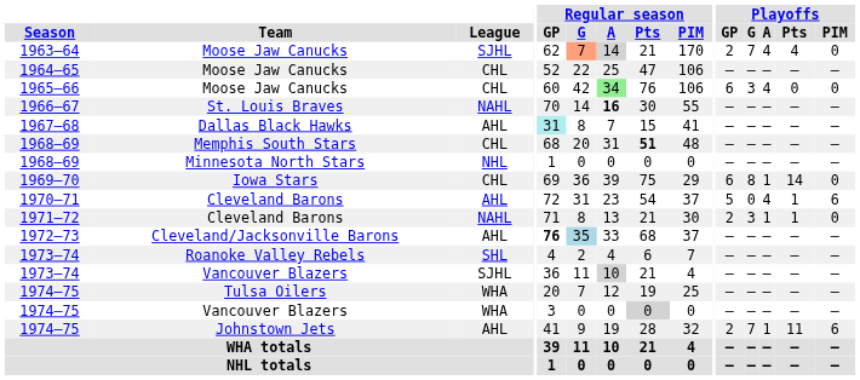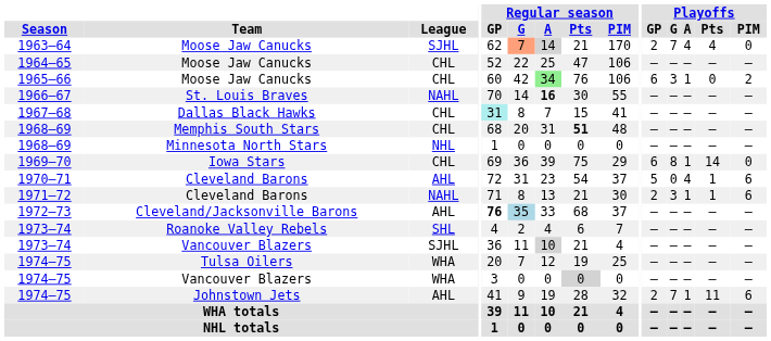 <table border="0" cellpadding="1" cellspacing="0" style="text-align:center; width:60em">
 <tr bgcolor="#e0e0e0">
 <th colspan="3" bgcolor="#ffffff"></th>
 <th rowspan="100" bgcolor="#ffffff"></th>
 <th colspan="5"><a href='#'>Regular season</a></th>
 <th rowspan="100" bgcolor="#ffffff"></th>
 <th colspan="5"><a href='#'>Playoffs</a></th>
 </tr>
 <tr bgcolor="#e0e0e0">
 <th><a href='#'>Season</a></th>
 <th>Team</th>
 <th>League</th>
 <th>GP</th>
 <th><a href='#'>G</a></th>
 <th><a href='#'>A</a></th>
 <th><a href='#'>Pts</a></th>
 <th><a href='#'>PIM</a></th>
 <th>GP</th>
 <th>G</th>
 <th>A</th>
 <th>Pts</th>
 <th>PIM</th>
 </tr>
 <tr>
 <td><a href='#'>1963–64</a></td>
 <td><a href='#'>Moose Jaw Canucks</a></td>
 <td><a href='#'>SJHL</a></td>
 <td>62</td>
 <td style="background: lightsalmon;">7</td>
 <td style="background: lightgrey;">14</td>
 <td>21</td>
 <td>170</td>
 <td>2</td>
 <td>7</td>
 <td>4</td>
 <td>4</td>
 <td>0</td>
 </tr>
 <tr bgcolor="#f0f0f0">
 <td><a href='#'>1964–65</a></td>
 <td>Moose Jaw Canucks</td>
 <td>CHL</td>
 <td>52</td>
 <td>22</td>
 <td>25</td>
 <td>47</td>
 <td>106</td>
 <td>—</td>
 <td>—</td>
 <td>—</td>
 <td>—</td>
 <td>—</td>
 </tr>
 <tr>
 <td><a href='#'>1965–66</a></td>
 <td>Moose Jaw Canucks</td>
 <td>CHL</td>
 <td>60</td>
 <td>42</td>
 <td style="background: lightgreen;">34</td>
 <td>76</td>
 <td>106</td>
 <td>6</td>
 <td>3</td>
-<td>4</td>
+<td>1</td>
 <td>0</td>
-<td>0</td>
+<td>2</td>
 </tr>
 <tr bgcolor="#f0f0f0">
 <td><a href='#'>1966–67</a></td>
 <td><a href='#'>St. Louis Braves</a></td>
 <td><a href='#'>NAHL</a></td>
 <td>70</td>
 <td>14</td>
 <td><strong>16</strong></td>
 <td>30</td>
 <td>55</td>
 <td>—</td>
 <td>—</td>
 <td>—</td>
 <td>—</td>
 <td>—</td>
 </tr>
 <tr>
 <td><a href='#'>1967–68</a></td>
 <td><a href='#'>Dallas Black Hawks</a></td>
-<td>AHL</td>
+<td>CHL</td>
 <td style="background: paleturquoise;">31</td>
 <td>8</td>
 <td>7</td>
 <td>15</td>
 <td>41</td>
 <td>—</td>
 <td>—</td>
 <td>—</td>
 <td>—</td>
 <td>—</td>
 </tr>
 <tr bgcolor="#f0f0f0">
 <td><a href='#'>1968–69</a></td>
 <td><a href='#'>Memphis South Stars</a></td>
 <td>CHL</td>
 <td>68</td>
 <td>20</td>
 <td>31</td>
 <td><strong>51</strong></td>
 <td>48</td>
 <td>—</td>
 <td>—</td>
 <td>—</td>
 <td>—</td>
 <td>—</td>
 </tr>
 <tr>
 <td><a href='#'>1968–69</a></td>
 <td><a href='#'>Minnesota North Stars</a></td>
 <td><a href='#'>NHL</a></td>
 <td>1</td>
 <td>0</td>
 <td>0</td>
 <td>0</td>
 <td>0</td>
 <td>—</td>
 <td>—</td>
 <td>—</td>
 <td>—</td>
 <td>—</td>
 </tr>
 <tr bgcolor="#f0f0f0">
 <td><a href='#'>1969–70</a></td>
 <td><a href='#'>Iowa Stars</a></td>
 <td>CHL</td>
 <td>69</td>
 <td>36</td>
 <td>39</td>
 <td>75</td>
 <td>29</td>
 <td>6</td>
 <td>8</td>
 <td>1</td>
 <td>14</td>
 <td>0</td>
 </tr>
 <tr>
 <td><a href='#'>1970–71</a></td>
 <td><a href='#'>Cleveland Barons</a></td>
 <td><a href='#'>AHL</a></td>
 <td>72</td>
 <td>31</td>
 <td>23</td>
 <td>54</td>
 <td>37</td>
 <td>5</td>
 <td>0</td>
 <td>4</td>
 <td>1</td>
 <td>6</td>
 </tr>
 <tr bgcolor="#f0f0f0">
 <td><a href='#'>1971–72</a></td>
 <td>Cleveland Barons</td>
 <td><a href='#'>NAHL</a></td>
 <td>71</td>
 <td>8</td>
 <td>13</td>
 <td>21</td>
 <td>30</td>
 <td>2</td>
 <td>3</td>
 <td>1</td>
 <td>1</td>
-<td>0</td>
+<td>6</td>
 </tr>
 <tr>
 <td><a href='#'>1972–73</a></td>
 <td><a href='#'>Cleveland/Jacksonville Barons</a></td>
 <td>AHL</td>
 <td><strong>76</strong></td>
 <td style="background: lightblue;">35</td>
 <td>33</td>
 <td>68</td>
 <td>37</td>
 <td>—</td>
 <td>—</td>
 <td>—</td>
 <td>—</td>
 <td>—</td>
 </tr>
 <tr bgcolor="#f0f0f0">
 <td><a href='#'>1973–74</a></td>
 <td><a href='#'>Roanoke Valley Rebels</a></td>
 <td><a href='#'>SHL</a></td>
 <td>4</td>
 <td>2</td>
 <td>4</td>
 <td>6</td>
 <td>7</td>
 <td>—</td>
 <td>—</td>
 <td>—</td>
 <td>—</td>
 <td>—</td>
 </tr>
 <tr>
 <td><a href='#'>1973–74</a></td>
 <td><a href='#'>Vancouver Blazers</a></td>
 <td>SJHL</td>
 <td>36</td>
 <td>11</td>
 <td style="background: lightgrey;">10</td>
 <td>21</td>
 <td>4</td>
 <td>—</td>
 <td>—</td>
 <td>—</td>
 <td>—</td>
 <td>—</td>
 </tr>
 <tr bgcolor="#f0f0f0">
 <td><a href='#'>1974–75</a></td>
 <td><a href='#'>Tulsa Oilers</a></td>
 <td>WHA</td>
 <td>20</td>
 <td>7</td>
 <td>12</td>
 <td>19</td>
 <td>25</td>
 <td>—</td>
 <td>—</td>
 <td>—</td>
 <td>—</td>
 <td>—</td>
 </tr>
 <tr>
 <td><a href='#'>1974–75</a></td>
 <td>Vancouver Blazers</td>
 <td>WHA</td>
 <td>3</td>
 <td>0</td>
 <td>0</td>
 <td style="background: lightgrey;">0</td>
 <td>0</td>
 <td>—</td>
 <td>—</td>
 <td>—</td>
 <td>—</td>
 <td>—</td>
 </tr>
 <tr bgcolor="#f0f0f0">
 <td><a href='#'>1974–75</a></td>
 <td><a href='#'>Johnstown Jets</a></td>
 <td>AHL</td>
 <td>41</td>
 <td>9</td>
 <td>19</td>
 <td>28</td>
 <td>32</td>
 <td>2</td>
 <td>7</td>
 <td>1</td>
 <td>11</td>
 <td>6</td>
 </tr>
 <tr bgcolor="#e0e0e0">
 <th colspan="3">WHA totals</th>
 <th>39</th>
 <th>11</th>
 <th>10</th>
 <th>21</th>
 <th>4</th>
 <th>—</th>
 <th>—</th>
 <th>—</th>
 <th>—</th>
 <th>—</th>
 </tr>
 <tr bgcolor="#e0e0e0">
 <th colspan="3">NHL totals</th>
 <th>1</th>
 <th>0</th>
 <th>0</th>
 <th>0</th>
 <th>0</th>
 <th>—</th>
 <th>—</th>
 <th>—</th>
 <th>—</th>
 <th>—</th>
 </tr>
 </table>
